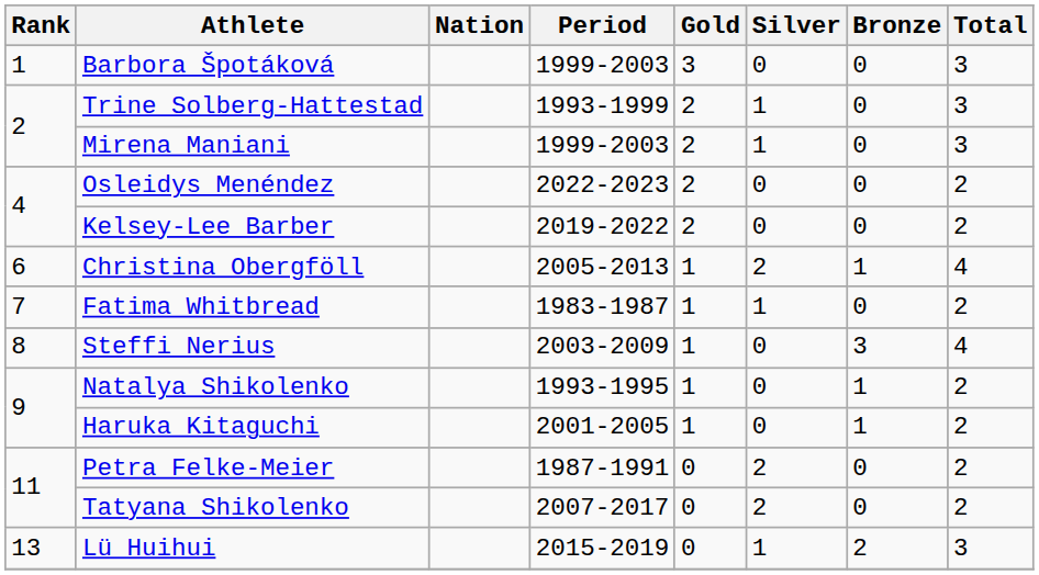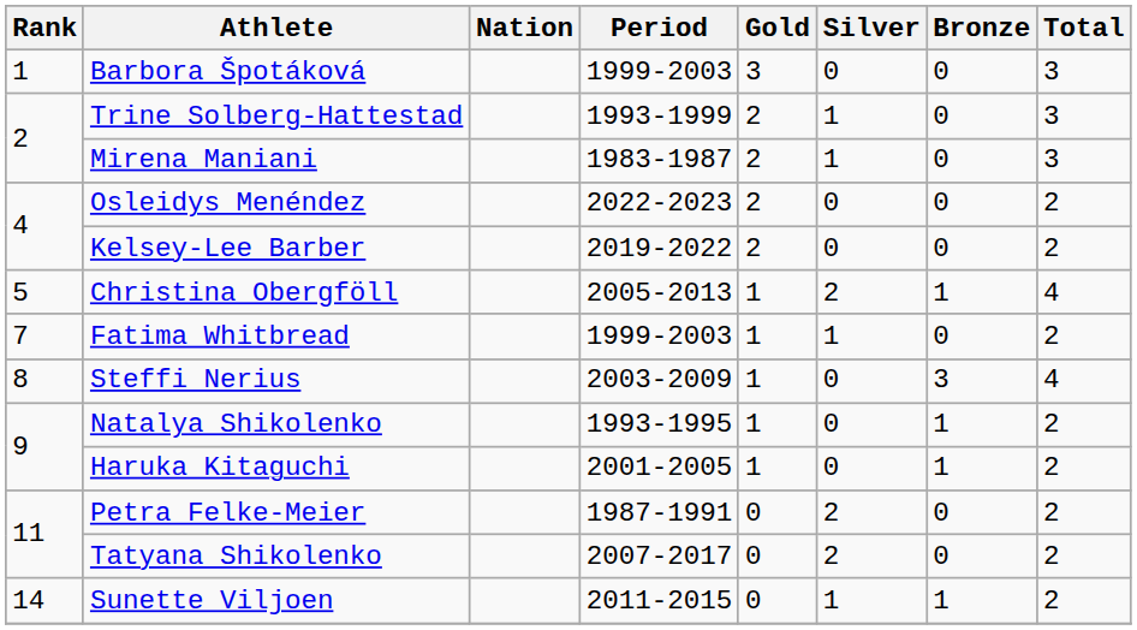 <table class="wikitable sortable" align="center">
 <tr>
 <th class="unsortable">Rank</th>
 <th>Athlete</th>
 <th>Nation</th>
 <th>Period</th>
 <th>Gold</th>
 <th>Silver</th>
 <th>Bronze</th>
 <th>Total</th>
 </tr>
 <tr>
 <td>1</td>
 <td align="left"><a href='#'>Barbora Špotáková</a></td>
 <td align="left"></td>
 <td>1999-2003</td>
 <td>3</td>
 <td>0</td>
 <td>0</td>
 <td>3</td>
 </tr>
 <tr>
 <td rowspan="2">2</td>
 <td align="left"><a href='#'>Trine Solberg-Hattestad</a></td>
 <td align="left"></td>
 <td>1993-1999</td>
 <td>2</td>
 <td>1</td>
 <td>0</td>
 <td>3</td>
 </tr>
 <tr>
 <td align="left"><a href='#'>Mirena Maniani</a></td>
 <td align="left"></td>
-<td>1999-2003</td>
+<td>1983-1987</td>
 <td>2</td>
 <td>1</td>
 <td>0</td>
 <td>3</td>
 </tr>
 <tr>
 <td rowspan="2">4</td>
 <td align="left"><a href='#'>Osleidys Menéndez</a></td>
 <td align="left"></td>
 <td>2022-2023</td>
 <td>2</td>
 <td>0</td>
 <td>0</td>
 <td>2</td>
 </tr>
 <tr>
 <td align="left"><a href='#'>Kelsey-Lee Barber</a></td>
 <td align="left"></td>
 <td>2019-2022</td>
 <td>2</td>
 <td>0</td>
 <td>0</td>
 <td>2</td>
 </tr>
 <tr>
-<td>6</td>
+<td>5</td>
 <td align="left"><a href='#'>Christina Obergföll</a></td>
 <td align="left"></td>
 <td>2005-2013</td>
 <td>1</td>
 <td>2</td>
 <td>1</td>
 <td>4</td>
 </tr>
 <tr>
 <td>7</td>
 <td align="left"><a href='#'>Fatima Whitbread</a></td>
 <td align="left"></td>
-<td>1983-1987</td>
+<td>1999-2003</td>
 <td>1</td>
 <td>1</td>
 <td>0</td>
 <td>2</td>
 </tr>
 <tr>
 <td>8</td>
 <td><a href='#'>Steffi Nerius</a></td>
 <td></td>
 <td>2003-2009</td>
 <td>1</td>
 <td>0</td>
 <td>3</td>
 <td>4</td>
 </tr>
 <tr>
 <td rowspan="2">9</td>
 <td align="left"><a href='#'>Natalya Shikolenko</a></td>
 <td align="left"></td>
 <td>1993-1995</td>
 <td>1</td>
 <td>0</td>
 <td>1</td>
 <td>2</td>
 </tr>
 <tr>
 <td align="left"><a href='#'>Haruka Kitaguchi</a></td>
 <td align="left"></td>
 <td>2001-2005</td>
 <td>1</td>
 <td>0</td>
 <td>1</td>
 <td>2</td>
 </tr>
 <tr>
 <td rowspan="2">11</td>
 <td align="left"><a href='#'>Petra Felke-Meier</a></td>
 <td align="left"><br></td>
 <td>1987-1991</td>
 <td>0</td>
 <td>2</td>
 <td>0</td>
 <td>2</td>
 </tr>
 <tr>
 <td align="left"><a href='#'>Tatyana Shikolenko</a></td>
 <td align="left"></td>
 <td>2007-2017</td>
 <td>0</td>
 <td>2</td>
 <td>0</td>
 <td>2</td>
 </tr>
 <tr>
-<td>13</td>
-<td align="left"><a href='#'>Lü Huihui</a></td>
+<td>14</td>
+<td align="left"><a href='#'>Sunette Viljoen</a></td>
 <td align="left"></td>
-<td>2015-2019</td>
+<td>2011-2015</td>
 <td>0</td>
 <td>1</td>
+<td>1</td>
 <td>2</td>
-<td>3</td>
 </tr>
 <tr>
 </tr>
 </table>
